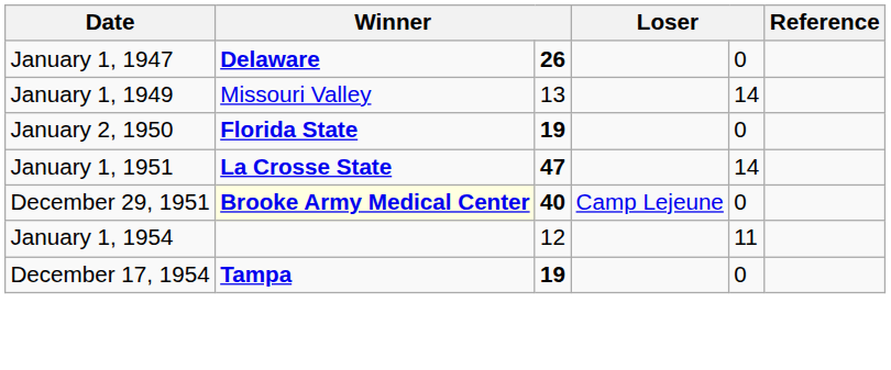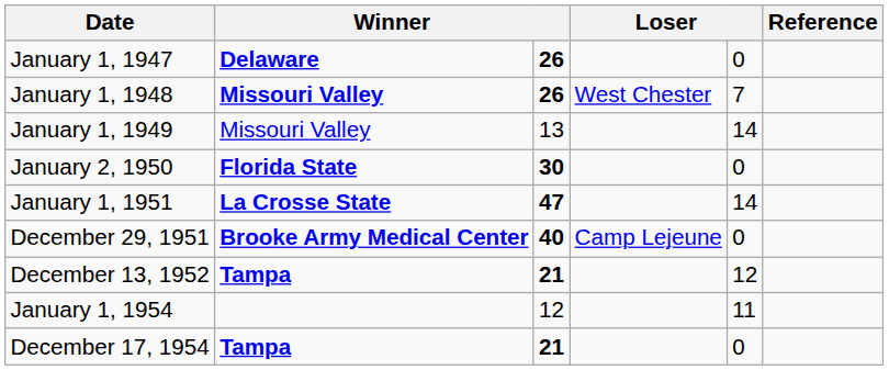 <table class="wikitable">
 <tr>
 <th>Date</th>
 <th colspan="2">Winner</th>
 <th colspan="2">Loser</th>
 <th>Reference</th>
 </tr>
 <tr>
 <td>January 1, 1947</td>
 <td><strong><a href='#'>Delaware</a></strong></td>
 <td><strong>26</strong></td>
 <td></td>
 <td>0</td>
 <td></td>
 </tr>
 <tr>
+<td>January 1, 1948</td>
+<td><strong><a href='#'>Missouri Valley</a></strong></td>
+<td><strong>26</strong></td>
+<td><a href='#'>West Chester</a></td>
+<td>7</td>
+<td></td>
+</tr>
+<tr>
 <td>January 1, 1949</td>
 <td><a href='#'>Missouri Valley</a></td>
 <td>13</td>
 <td></td>
 <td>14</td>
 <td></td>
 </tr>
 <tr>
 <td>January 2, 1950</td>
 <td><strong><a href='#'>Florida State</a></strong></td>
-<td><strong>19</strong></td>
+<td><strong>30</strong></td>
 <td></td>
 <td>0</td>
 <td></td>
 </tr>
 <tr>
 <td>January 1, 1951</td>
 <td><strong><a href='#'>La Crosse State</a></strong></td>
 <td><strong>47</strong></td>
 <td></td>
 <td>14</td>
 <td></td>
 </tr>
 <tr>
 <td>December 29, 1951</td>
-<td style="background: lightyellow;"><strong><a href='#'>Brooke Army Medical Center</a></strong></td>
+<td><strong><a href='#'>Brooke Army Medical Center</a></strong></td>
 <td><strong>40</strong></td>
 <td><a href='#'>Camp Lejeune</a></td>
 <td>0</td>
+<td></td>
+</tr>
+<tr>
+<td>December 13, 1952</td>
+<td><strong><a href='#'>Tampa</a></strong></td>
+<td><strong>21</strong></td>
+<td></td>
+<td>12</td>
 <td></td>
 </tr>
 <tr>
 <td>January 1, 1954</td>
 <td></td>
 <td>12</td>
 <td></td>
 <td>11</td>
 <td></td>
 </tr>
 <tr>
 <td>December 17, 1954</td>
 <td><strong><a href='#'>Tampa</a></strong></td>
-<td><strong>19</strong></td>
+<td><strong>21</strong></td>
 <td></td>
 <td>0</td>
 <td></td>
 </tr>
 </table>
